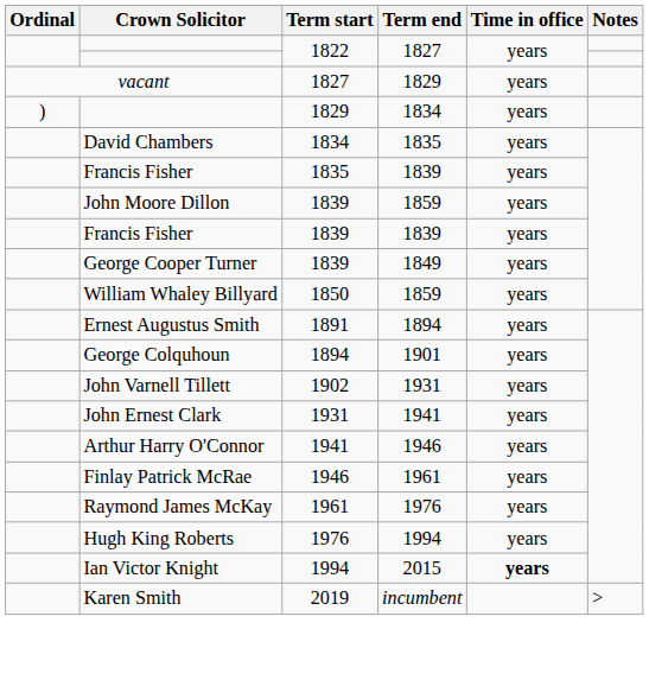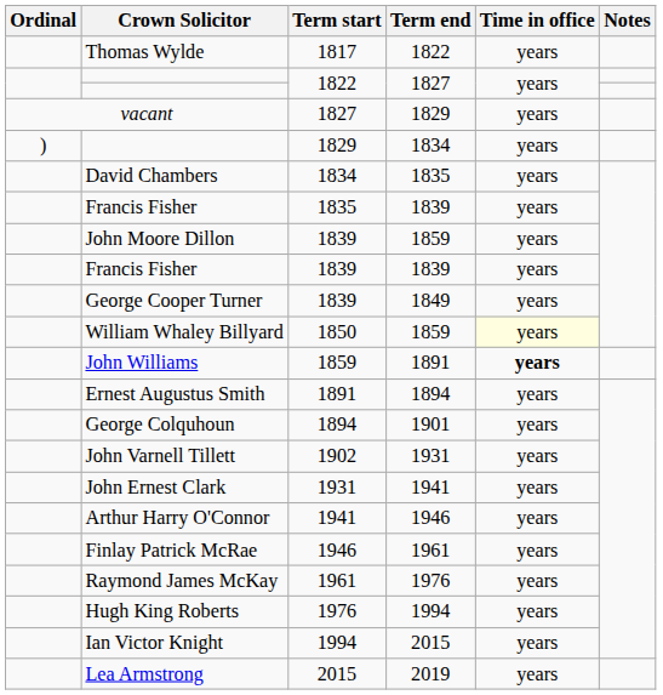 <table class="wikitable sortable">
 <tr>
 <th>Ordinal</th>
 <th>Crown Solicitor</th>
 <th>Term start</th>
 <th>Term end</th>
 <th>Time in office</th>
 <th class="unsortable">Notes</th>
+</tr>
+<tr>
+<td align=center></td>
+<td>Thomas Wylde</td>
+<td align=center>1817</td>
+<td align=center>1822</td>
+<td align=center> years</td>
+<td></td>
 </tr>
 <tr>
 <td rowspan=2 align=center></td>
 <td> </td>
 <td rowspan=2 align=center>1822</td>
 <td rowspan=2 align=center>1827</td>
 <td rowspan=2 align=center> years</td>
 <td></td>
 </tr>
 <tr>
 <td> </td>
 <td></td>
 </tr>
 <tr>
 <td colspan=2 align=center><em>vacant</em></td>
 <td align=center>1827</td>
 <td align=center>1829</td>
 <td align=center> years</td>
 <td></td>
 </tr>
 <tr>
 <td align=center>)</td>
 <td></td>
 <td align=center>1829</td>
 <td align=center>1834</td>
 <td align=center> years</td>
 <td></td>
 </tr>
 <tr>
 <td align=center></td>
 <td>David Chambers</td>
 <td align=center>1834</td>
 <td align=center>1835</td>
 <td align=center> years</td>
 <td rowspan=6></td>
 </tr>
 <tr>
 <td align=center></td>
 <td>Francis Fisher</td>
 <td align=center>1835</td>
 <td align=center>1839</td>
 <td align=center> years</td>
 </tr>
 <tr>
 <td align=center></td>
 <td>John Moore Dillon </td>
 <td align=center>1839</td>
 <td align=center>1859</td>
 <td align=center> years</td>
 </tr>
 <tr>
 <td align=center></td>
 <td>Francis Fisher </td>
 <td align=center>1839</td>
 <td align=center>1839</td>
 <td align=center> years</td>
 </tr>
 <tr>
 <td align=center></td>
 <td>George Cooper Turner </td>
 <td align=center>1839</td>
 <td align=center>1849</td>
 <td align=center> years</td>
 </tr>
 <tr>
 <td align=center></td>
 <td>William Whaley Billyard</td>
 <td align=center>1850</td>
 <td align=center>1859</td>
-<td align=center> years</td>
+<td align=center style="background: lightyellow;"> years</td>
+</tr>
+<tr>
+<td align=center></td>
+<td><a href='#'>John Williams</a></td>
+<td align=center>1859</td>
+<td align=center>1891</td>
+<td align=center><strong> years</strong></td>
+<td></td>
 </tr>
 <tr>
 <td align=center></td>
 <td>Ernest Augustus Smith</td>
 <td align=center>1891</td>
 <td align=center>1894</td>
 <td align=center> years</td>
 <td rowspan=9></td>
 </tr>
 <tr>
 <td align=center></td>
 <td>George Colquhoun</td>
 <td align=center>1894</td>
 <td align=center>1901</td>
 <td align=center> years</td>
 </tr>
 <tr>
 <td align=center></td>
 <td>John Varnell Tillett</td>
 <td align=center>1902</td>
 <td align=center>1931</td>
 <td align=center> years</td>
 </tr>
 <tr>
 <td align=center></td>
 <td>John Ernest Clark</td>
 <td align=center>1931</td>
 <td align=center>1941</td>
 <td align=center> years</td>
 </tr>
 <tr>
 <td align=center></td>
 <td>Arthur Harry O'Connor</td>
 <td align=center>1941</td>
 <td align=center>1946</td>
 <td align=center> years</td>
 </tr>
 <tr>
 <td align=center></td>
 <td>Finlay Patrick McRae</td>
 <td align=center>1946</td>
 <td align=center>1961</td>
 <td align=center> years</td>
 </tr>
 <tr>
 <td align=center></td>
 <td>Raymond James McKay</td>
 <td align=center>1961</td>
 <td align=center>1976</td>
 <td align=center> years</td>
 </tr>
 <tr>
 <td align=center></td>
 <td>Hugh King Roberts</td>
 <td align=center>1976</td>
 <td align=center>1994</td>
 <td align=center> years</td>
 </tr>
 <tr>
 <td align=center></td>
 <td>Ian Victor Knight</td>
 <td align=center>1994</td>
 <td align=center>2015</td>
-<td align=center><strong> years</strong></td>
+<td align=center> years</td>
 </tr>
 <tr>
 <td align=center></td>
-<td>Karen Smith</td>
+<td><a href='#'>Lea Armstrong</a></td>
+<td align=center>2015</td>
 <td align=center>2019</td>
-<td align=center><em>incumbent</em></td>
-<td align=center></td>
-<td>></td>
+<td align=center> years</td>
+<td></td>
 </tr>
 </table>
